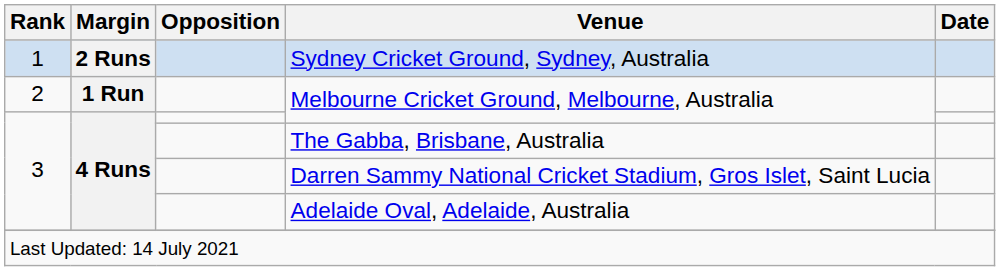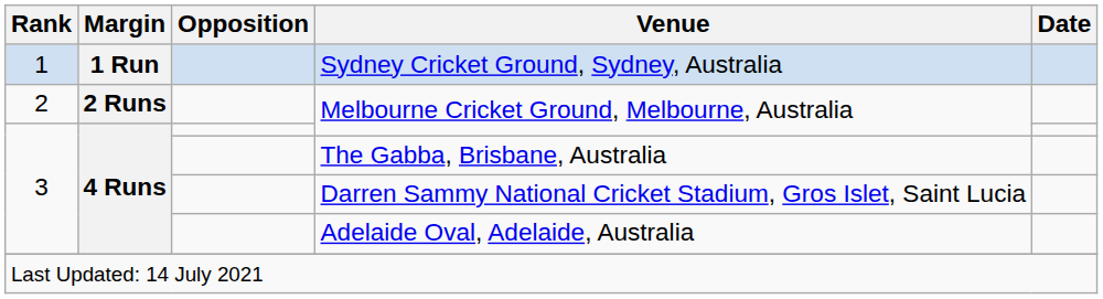 <table class="wikitable plainrowheaders sortable">
 <tr>
 <th scope=col>Rank</th>
 <th scope=col>Margin</th>
 <th scope=col>Opposition</th>
 <th scope=col>Venue</th>
 <th scope=col>Date</th>
 </tr>
 <tr bgcolor=#cee0f2>
 <td align=center>1</td>
-<th scope=row style=text-align:center>2 Runs</th>
+<th scope=row style=text-align:center>1 Run</th>
 <td></td>
 <td><a href='#'>Sydney Cricket Ground</a>, <a href='#'>Sydney</a>, Australia</td>
 <td></td>
 </tr>
 <tr>
 <td align=center>2</td>
-<th scope=row style=text-align:center>1 Run</th>
+<th scope=row style=text-align:center>2 Runs</th>
 <td></td>
 <td rowspan=2><a href='#'>Melbourne Cricket Ground</a>, <a href='#'>Melbourne</a>, Australia</td>
 <td></td>
 </tr>
 <tr>
 <td align=center rowspan=4>3</td>
 <th scope=row style=text-align:center rowspan=4>4 Runs</th>
 <td></td>
 <td></td>
 </tr>
 <tr>
 <td></td>
 <td><a href='#'>The Gabba</a>, <a href='#'>Brisbane</a>, Australia</td>
 <td></td>
 </tr>
 <tr>
 <td></td>
 <td><a href='#'>Darren Sammy National Cricket Stadium</a>, <a href='#'>Gros Islet</a>, Saint Lucia</td>
 <td></td>
 </tr>
 <tr>
 <td></td>
 <td><a href='#'>Adelaide Oval</a>, <a href='#'>Adelaide</a>, Australia</td>
 <td></td>
 </tr>
 <tr>
 </tr>
 <tr class=sortbottom>
 <td colspan=5><small>Last Updated: 14 July 2021</small></td>
 </tr>
 </table>
